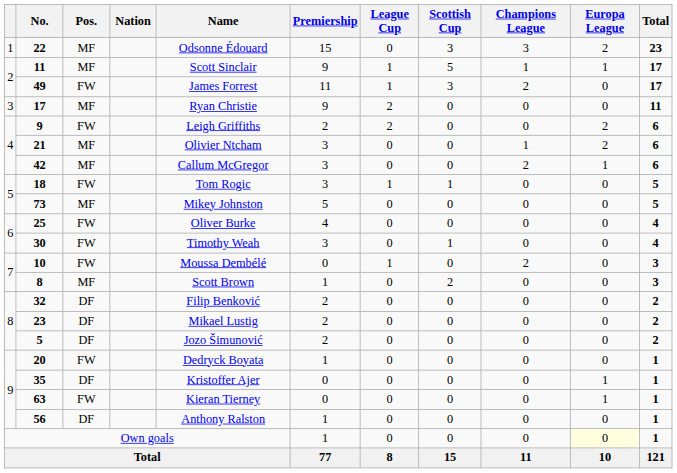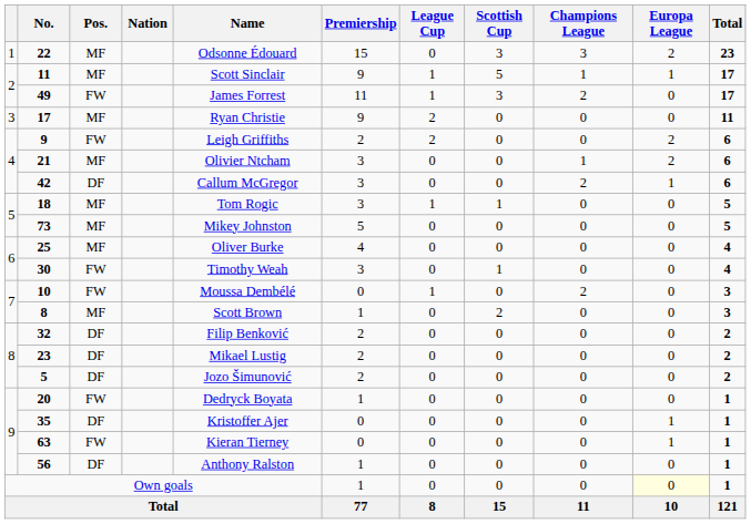 <table class="wikitable sortable" style="text-align:center;">
 <tr>
 <th></th>
 <th width="7%">No.</th>
 <th width="7%">Pos.</th>
 <th width="7%">Nation</th>
 <th width="20%">Name</th>
 <th><a href='#'>Premiership</a></th>
 <th><a href='#'>League Cup</a></th>
 <th><a href='#'>Scottish Cup</a></th>
 <th><a href='#'>Champions League</a></th>
 <th><a href='#'>Europa League</a></th>
 <th>Total</th>
 </tr>
 <tr>
 <td align=center rowspan=1>1</td>
 <td><strong>22</strong></td>
 <td>MF</td>
 <td></td>
 <td><a href='#'>Odsonne Édouard</a></td>
 <td>15 </td>
 <td>0 </td>
 <td>3 </td>
 <td>3 </td>
 <td>2 </td>
 <td><strong>23</strong> </td>
 </tr>
 <tr>
 <td align=center rowspan=2>2</td>
 <td><strong>11</strong></td>
 <td>MF</td>
 <td></td>
 <td><a href='#'>Scott Sinclair</a></td>
 <td>9 </td>
 <td>1 </td>
 <td>5 </td>
 <td>1 </td>
 <td>1 </td>
 <td><strong>17</strong> </td>
 </tr>
 <tr>
 <td><strong>49</strong></td>
 <td>FW</td>
 <td></td>
 <td><a href='#'>James Forrest</a></td>
 <td>11 </td>
 <td>1 </td>
 <td>3 </td>
 <td>2 </td>
 <td>0 </td>
 <td><strong>17</strong> </td>
 </tr>
 <tr>
 <td align=center rowspan=1>3</td>
 <td><strong>17</strong></td>
 <td>MF</td>
 <td></td>
 <td><a href='#'>Ryan Christie</a></td>
 <td>9 </td>
 <td>2 </td>
 <td>0 </td>
 <td>0 </td>
 <td>0 </td>
 <td><strong>11</strong> </td>
 </tr>
 <tr>
 <td align=center rowspan=3>4</td>
 <td><strong>9</strong></td>
 <td>FW</td>
 <td></td>
 <td><a href='#'>Leigh Griffiths</a></td>
 <td>2 </td>
 <td>2 </td>
 <td>0 </td>
 <td>0 </td>
 <td>2 </td>
 <td><strong>6</strong> </td>
 </tr>
 <tr>
 <td><strong>21</strong></td>
 <td>MF</td>
 <td></td>
 <td><a href='#'>Olivier Ntcham</a></td>
 <td>3 </td>
 <td>0 </td>
 <td>0 </td>
 <td>1 </td>
 <td>2 </td>
 <td><strong>6</strong> </td>
 </tr>
 <tr>
 <td><strong>42</strong></td>
-<td>MF</td>
+<td>DF</td>
 <td></td>
 <td><a href='#'>Callum McGregor</a></td>
 <td>3 </td>
 <td>0 </td>
 <td>0 </td>
 <td>2 </td>
 <td>1 </td>
 <td><strong>6</strong> </td>
 </tr>
 <tr>
 <td align=center rowspan=2>5</td>
 <td><strong>18</strong></td>
-<td>FW</td>
+<td>MF</td>
 <td></td>
 <td><a href='#'>Tom Rogic</a></td>
 <td>3 </td>
 <td>1 </td>
 <td>1 </td>
 <td>0 </td>
 <td>0 </td>
 <td><strong>5</strong> </td>
 </tr>
 <tr>
 <td><strong>73</strong></td>
 <td>MF</td>
 <td></td>
 <td><a href='#'>Mikey Johnston</a></td>
 <td>5 </td>
 <td>0 </td>
 <td>0 </td>
 <td>0 </td>
 <td>0 </td>
 <td><strong>5</strong> </td>
 </tr>
 <tr>
 <td align=center rowspan=2>6</td>
 <td><strong>25</strong></td>
-<td>FW</td>
+<td>MF</td>
 <td></td>
 <td><a href='#'>Oliver Burke</a></td>
 <td>4 </td>
 <td>0 </td>
 <td>0 </td>
 <td>0 </td>
 <td>0 </td>
 <td><strong>4</strong> </td>
 </tr>
 <tr>
 <td><strong>30</strong></td>
 <td>FW</td>
 <td></td>
 <td><a href='#'>Timothy Weah</a></td>
 <td>3 </td>
 <td>0 </td>
 <td>1 </td>
 <td>0 </td>
 <td>0 </td>
 <td><strong>4</strong> </td>
 </tr>
 <tr>
 <td align=center rowspan=2>7</td>
 <td><strong>10</strong></td>
 <td>FW</td>
 <td></td>
 <td><a href='#'>Moussa Dembélé</a></td>
 <td>0 </td>
 <td>1 </td>
 <td>0 </td>
 <td>2 </td>
 <td>0 </td>
 <td><strong>3</strong> </td>
 </tr>
 <tr>
 <td><strong>8</strong></td>
 <td>MF</td>
 <td></td>
 <td><a href='#'>Scott Brown</a></td>
 <td>1 </td>
 <td>0 </td>
 <td>2 </td>
 <td>0 </td>
 <td>0 </td>
 <td><strong>3</strong> </td>
 </tr>
 <tr>
 <td align=center rowspan=3>8</td>
 <td><strong>32</strong></td>
 <td>DF</td>
 <td></td>
 <td><a href='#'>Filip Benković</a></td>
 <td>2 </td>
 <td>0 </td>
 <td>0 </td>
 <td>0 </td>
 <td>0 </td>
 <td><strong>2</strong> </td>
 </tr>
 <tr>
 <td><strong>23</strong></td>
 <td>DF</td>
 <td></td>
 <td><a href='#'>Mikael Lustig</a></td>
 <td>2 </td>
 <td>0 </td>
 <td>0 </td>
 <td>0 </td>
 <td>0 </td>
 <td><strong>2</strong> </td>
 </tr>
 <tr>
 <td><strong>5</strong></td>
 <td>DF</td>
 <td></td>
 <td><a href='#'>Jozo Šimunović</a></td>
 <td>2 </td>
 <td>0 </td>
 <td>0 </td>
 <td>0 </td>
 <td>0 </td>
 <td><strong>2</strong> </td>
 </tr>
 <tr>
 <td align=center rowspan=4>9</td>
 <td><strong>20</strong></td>
 <td>FW</td>
 <td></td>
 <td><a href='#'>Dedryck Boyata</a></td>
 <td>1 </td>
 <td>0 </td>
 <td>0 </td>
 <td>0 </td>
 <td>0 </td>
 <td><strong>1</strong> </td>
 </tr>
 <tr>
 <td><strong>35</strong></td>
 <td>DF</td>
 <td></td>
 <td><a href='#'>Kristoffer Ajer</a></td>
 <td>0 </td>
 <td>0 </td>
 <td>0 </td>
 <td>0 </td>
 <td>1 </td>
 <td><strong>1</strong> </td>
 </tr>
 <tr>
 <td><strong>63</strong></td>
 <td>FW</td>
 <td></td>
 <td><a href='#'>Kieran Tierney</a></td>
 <td>0 </td>
 <td>0 </td>
 <td>0 </td>
 <td>0 </td>
 <td>1 </td>
 <td><strong>1</strong> </td>
 </tr>
 <tr>
 <td><strong>56</strong></td>
 <td>DF</td>
 <td></td>
 <td><a href='#'>Anthony Ralston</a></td>
 <td>1 </td>
 <td>0 </td>
 <td>0 </td>
 <td>0 </td>
 <td>0 </td>
 <td><strong>1</strong> </td>
 </tr>
 <tr>
 <td colspan=5><a href='#'>Own goals</a></td>
 <td>1 </td>
 <td>0 </td>
 <td>0 </td>
 <td>0 </td>
 <td style="background: lightyellow;">0 </td>
 <td><strong>1</strong> </td>
 </tr>
 <tr class="sortbottom" bgcolor="#f1f1f1">
 <td colspan=5 align=center><strong>Total</strong></td>
 <td align=center><strong>77</strong></td>
 <td align=center><strong>8</strong></td>
 <td align=center><strong>15</strong></td>
 <td align=center><strong>11</strong></td>
 <td align=center><strong>10</strong></td>
 <td align=center><strong>121</strong></td>
 </tr>
 </table>
